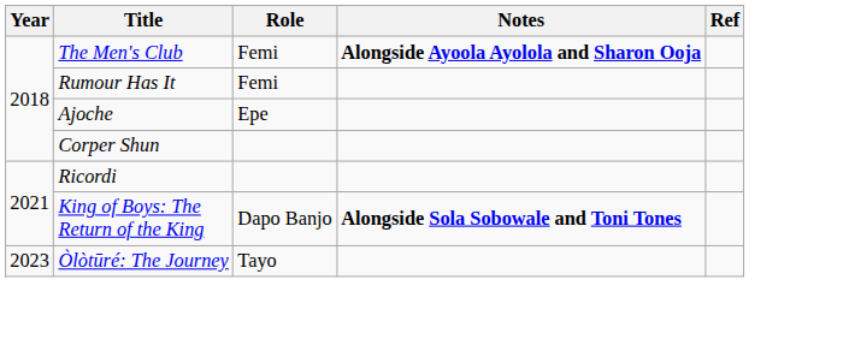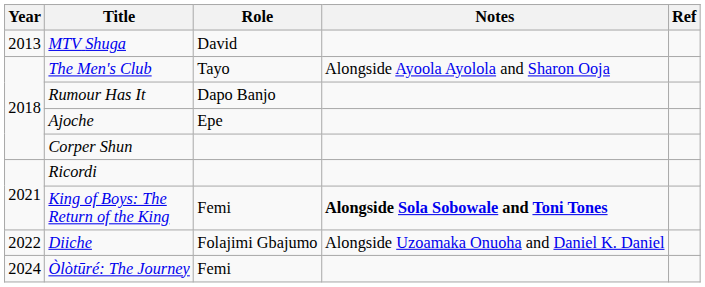 <table class="wikitable">
 <tr>
 <th>Year</th>
 <th>Title</th>
 <th>Role</th>
 <th>Notes</th>
 <th>Ref</th>
 </tr>
 <tr>
+<td>2013</td>
+<td><a href='#'><em>MTV</em> <em>Shuga</em></a></td>
+<td>David</td>
+<td></td>
+<td></td>
+</tr>
+<tr>
 <td rowspan="4">2018</td>
 <td><em><a href='#'>The Men's Club</a></em></td>
-<td>Femi</td>
-<td><strong>Alongside <a href='#'>Ayoola Ayolola</a> and <a href='#'>Sharon Ooja</a></strong></td>
+<td>Tayo</td>
+<td>Alongside <a href='#'>Ayoola Ayolola</a> and <a href='#'>Sharon Ooja</a></td>
 <td></td>
 </tr>
 <tr>
 <td><em>Rumour Has It</em></td>
-<td>Femi</td>
+<td>Dapo Banjo</td>
 <td></td>
 <td></td>
 </tr>
 <tr>
 <td><em>Ajoche</em></td>
 <td>Epe</td>
 <td></td>
 <td></td>
 </tr>
 <tr>
 <td><em>Corper Shun</em></td>
 <td></td>
 <td></td>
 <td></td>
 </tr>
 <tr>
 <td rowspan="2">2021</td>
 <td><em>Ricordi</em></td>
 <td></td>
 <td></td>
 <td></td>
 </tr>
 <tr>
 <td><em><a href='#'>King of Boys: The</a></em><br><em><a href='#'>Return of the King</a></em></td>
-<td>Dapo Banjo</td>
+<td>Femi</td>
 <td><strong>Alongside <a href='#'>Sola Sobowale</a> and <a href='#'>Toni Tones</a></strong></td>
 <td></td>
 </tr>
 <tr>
-<td>2023</td>
+<td>2022</td>
+<td><em><a href='#'>Diiche</a></em></td>
+<td>Folajimi Gbajumo</td>
+<td>Alongside <a href='#'>Uzoamaka Onuoha</a> and <a href='#'>Daniel K. Daniel</a></td>
+<td></td>
+</tr>
+<tr>
+<td>2024</td>
 <td><em><a href='#'>Òlòtūré: The Journey</a></em></td>
-<td>Tayo</td>
+<td>Femi</td>
 <td></td>
 <td></td>
 </tr>
 </table>
